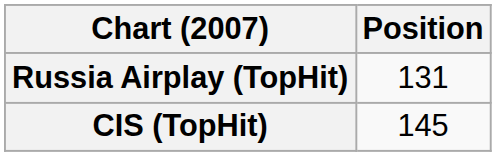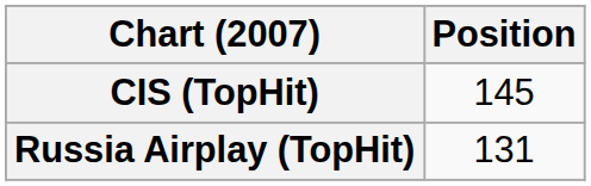 <table class="wikitable plainrowheaders" style="text-align:center">
 <tr>
 <th>Chart (2007)</th>
 <th>Position</th>
 </tr>
 <tr>
+<th scope="row">CIS (TopHit)</th>
+<td align="center">145</td>
+</tr>
+<tr>
 <th scope="row">Russia Airplay (TopHit)</th>
 <td>131</td>
 </tr>
-<tr>
-<th scope="row">CIS (TopHit)</th>
-<td align="center">145</td>
-</tr>
 </table>
